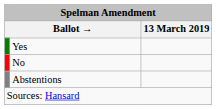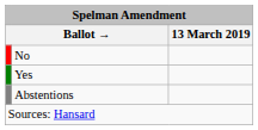 <table class="wikitable" style="text-align:center; font-size:98%;">
 <tr>
 <td colspan="3"  style="text-align:center; background:silver;"><strong>Spelman Amendment</strong></td>
 </tr>
 <tr>
 <th colspan="2" style="width:200px;">Ballot →</th>
 <th>13 March 2019</th>
 </tr>
 <tr>
-<th style="width:1px; background:green;"></th>
-<td style="text-align:left;">Yes</td>
+<th style="background:red;"></th>
+<td style="text-align:left;">No</td>
 <td></td>
 </tr>
 <tr>
-<th style="background:red;"></th>
-<td style="text-align:left;">No</td>
+<th style="width:1px; background:green;"></th>
+<td style="text-align:left;">Yes</td>
 <td></td>
 </tr>
 <tr>
 <th style="background:gray;"></th>
 <td style="text-align:left;">Abstentions</td>
 <td></td>
 </tr>
 <tr>
 <td colspan="3" style="text-align:left;">Sources: <a href='#'>Hansard</a></td>
 </tr>
 </table>
